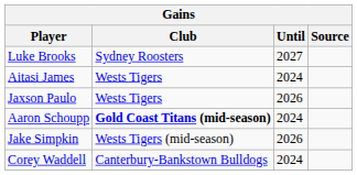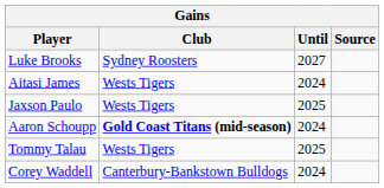 <table class="wikitable">
 <tr>
 <th colspan="4">Gains</th>
 </tr>
 <tr>
 <th>Player</th>
 <th>Club</th>
 <th>Until</th>
 <th>Source</th>
 </tr>
 <tr>
 <td><a href='#'>Luke Brooks</a></td>
 <td> <a href='#'>Sydney Roosters</a></td>
 <td>2027</td>
 <td></td>
 </tr>
 <tr>
 <td><a href='#'>Aitasi James</a></td>
 <td> <a href='#'>Wests Tigers</a></td>
 <td>2024</td>
 <td></td>
 </tr>
 <tr>
 <td><a href='#'>Jaxson Paulo</a></td>
 <td> <a href='#'>Wests Tigers</a></td>
-<td>2026</td>
+<td>2025</td>
 <td></td>
 </tr>
 <tr>
 <td><a href='#'>Aaron Schoupp</a></td>
 <td><strong> <a href='#'>Gold Coast Titans</a> (mid-season)</strong></td>
 <td>2024</td>
 <td></td>
 </tr>
 <tr>
-<td><a href='#'>Jake Simpkin</a></td>
-<td> <a href='#'>Wests Tigers</a> (mid-season)</td>
-<td>2026</td>
+<td><a href='#'>Tommy Talau</a></td>
+<td> <a href='#'>Wests Tigers</a></td>
+<td>2025</td>
 <td></td>
 </tr>
 <tr>
 <td><a href='#'>Corey Waddell</a></td>
 <td> <a href='#'>Canterbury-Bankstown Bulldogs</a></td>
 <td>2024</td>
 <td></td>
 </tr>
 </table>
